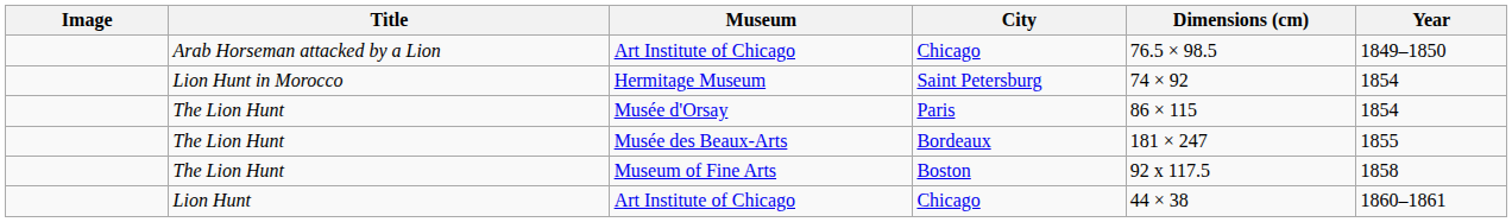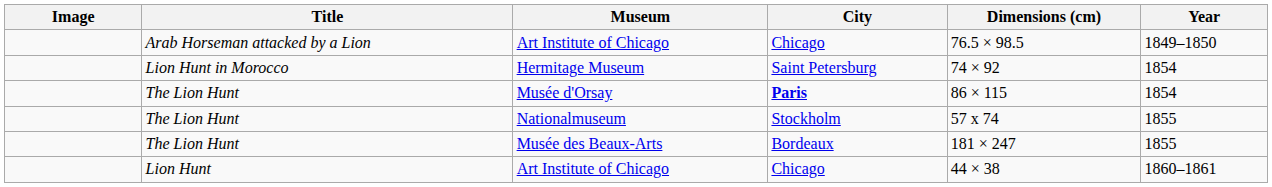 <table class="wikitable sortable" style="width:100%; margin-top:0.5em;">
 <tr>
 <th width="130" class="unsortable" scope="col">Image</th>
 <th scope="col">Title</th>
 <th scope="col">Museum</th>
 <th scope="col">City</th>
 <th scope="col">Dimensions (cm)</th>
 <th scope="col">Year</th>
 </tr>
 <tr>
 <td></td>
 <td><em>Arab Horseman attacked by a Lion</em></td>
 <td><a href='#'>Art Institute of Chicago</a></td>
 <td><a href='#'>Chicago</a></td>
 <td>76.5 × 98.5</td>
 <td>1849–1850</td>
 </tr>
 <tr>
 <td></td>
 <td><em>Lion Hunt in Morocco</em></td>
 <td><a href='#'>Hermitage Museum</a></td>
 <td><a href='#'>Saint Petersburg</a></td>
 <td>74 × 92</td>
 <td>1854</td>
 </tr>
 <tr>
 <td></td>
 <td><em>The Lion Hunt</em></td>
 <td><a href='#'>Musée d'Orsay</a></td>
-<td><a href='#'>Paris</a></td>
+<td><strong><a href='#'>Paris</a></strong></td>
 <td>86 × 115</td>
 <td>1854</td>
+</tr>
+<tr>
+<td></td>
+<td><em>The Lion Hunt</em></td>
+<td><a href='#'>Nationalmuseum</a></td>
+<td><a href='#'>Stockholm</a></td>
+<td>57 x 74</td>
+<td>1855</td>
 </tr>
 <tr>
 <td></td>
 <td><em>The Lion Hunt</em></td>
 <td><a href='#'>Musée des Beaux-Arts</a></td>
 <td><a href='#'>Bordeaux</a></td>
 <td>181 × 247</td>
 <td>1855</td>
-</tr>
-<tr>
-<td></td>
-<td><em>The Lion Hunt</em></td>
-<td><a href='#'>Museum of Fine Arts</a></td>
-<td><a href='#'>Boston</a></td>
-<td>92 x 117.5</td>
-<td>1858</td>
 </tr>
 <tr>
 <td></td>
 <td><em>Lion Hunt</em></td>
 <td><a href='#'>Art Institute of Chicago</a></td>
 <td><a href='#'>Chicago</a></td>
 <td>44 × 38</td>
 <td>1860–1861</td>
 </tr>
 <tr>
 </tr>
 </table>
